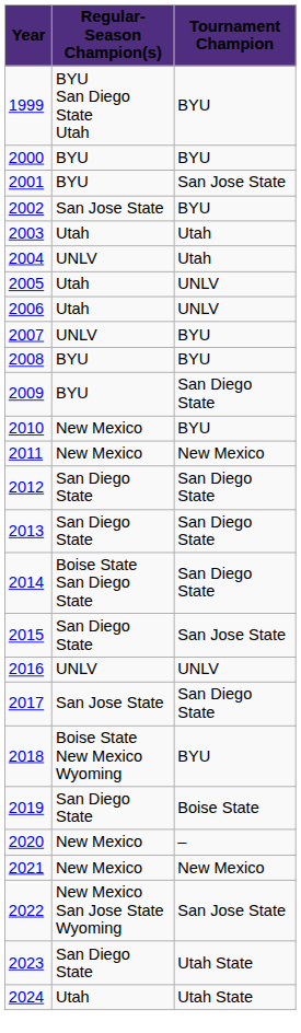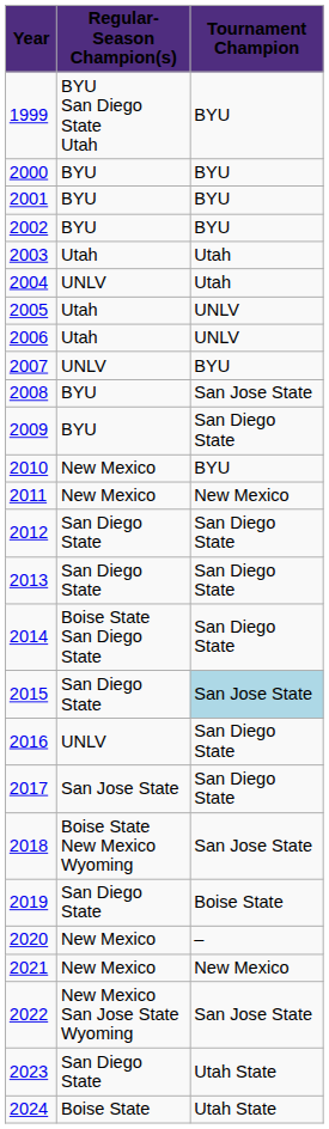 <table class="wikitable">
 <tr>
 <th style="background:#4F2D7F;" scope="col" width="40px"><span> Year</span></th>
 <th style="background:#4F2D7F;" scope="col" width="115px"><span> Regular-Season Champion(s)</span></th>
 <th style="background:#4F2D7F;" scope="col" width="115px"><span> Tournament Champion</span></th>
 </tr>
 <tr>
 <td><a href='#'>1999</a></td>
 <td>BYU<br>San Diego State <br>Utah</td>
 <td>BYU</td>
 </tr>
 <tr>
 <td><a href='#'>2000</a></td>
 <td>BYU</td>
 <td>BYU</td>
 </tr>
 <tr>
 <td><a href='#'>2001</a></td>
 <td>BYU</td>
-<td>San Jose State</td>
+<td>BYU</td>
 </tr>
 <tr>
 <td><a href='#'>2002</a></td>
-<td>San Jose State</td>
+<td>BYU</td>
 <td>BYU</td>
 </tr>
 <tr>
 <td><a href='#'>2003</a></td>
 <td>Utah</td>
 <td>Utah</td>
 </tr>
 <tr>
 <td><a href='#'>2004</a></td>
 <td>UNLV</td>
 <td>Utah</td>
 </tr>
 <tr>
 <td><a href='#'>2005</a></td>
 <td>Utah</td>
 <td>UNLV</td>
 </tr>
 <tr>
 <td><a href='#'>2006</a></td>
 <td>Utah</td>
 <td>UNLV</td>
 </tr>
 <tr>
 <td><a href='#'>2007</a></td>
 <td>UNLV</td>
 <td>BYU</td>
 </tr>
 <tr>
 <td><a href='#'>2008</a></td>
 <td>BYU</td>
-<td>BYU</td>
+<td>San Jose State</td>
 </tr>
 <tr>
 <td><a href='#'>2009</a></td>
 <td>BYU</td>
 <td>San Diego State</td>
 </tr>
 <tr>
 <td><a href='#'>2010</a></td>
 <td>New Mexico</td>
 <td>BYU</td>
 </tr>
 <tr>
 <td><a href='#'>2011</a></td>
 <td>New Mexico</td>
 <td>New Mexico</td>
 </tr>
 <tr>
 <td><a href='#'>2012</a></td>
 <td>San Diego State</td>
 <td>San Diego State</td>
 </tr>
 <tr>
 <td><a href='#'>2013</a></td>
 <td>San Diego State</td>
 <td>San Diego State</td>
 </tr>
 <tr>
 <td><a href='#'>2014</a></td>
 <td>Boise State<br>San Diego State</td>
 <td>San Diego State</td>
 </tr>
 <tr>
 <td><a href='#'>2015</a></td>
 <td>San Diego State</td>
-<td>San Jose State</td>
+<td style="background: lightblue;">San Jose State</td>
 </tr>
 <tr>
 <td><a href='#'>2016</a></td>
 <td>UNLV</td>
-<td>UNLV</td>
+<td>San Diego State</td>
 </tr>
 <tr>
 <td><a href='#'>2017</a></td>
 <td>San Jose State</td>
 <td>San Diego State</td>
 </tr>
 <tr>
 <td><a href='#'>2018</a></td>
 <td>Boise State<br>New Mexico<br>Wyoming</td>
-<td>BYU</td>
+<td>San Jose State</td>
 </tr>
 <tr>
 <td><a href='#'>2019</a></td>
 <td>San Diego State</td>
 <td>Boise State</td>
 </tr>
 <tr>
 <td><a href='#'>2020</a></td>
 <td>New Mexico</td>
 <td>–</td>
 </tr>
 <tr>
 <td><a href='#'>2021</a></td>
 <td>New Mexico</td>
 <td>New Mexico</td>
 </tr>
 <tr>
 <td><a href='#'>2022</a></td>
 <td>New Mexico<br>San Jose State<br>Wyoming</td>
 <td>San Jose State</td>
 </tr>
 <tr>
 <td><a href='#'>2023</a></td>
 <td>San Diego State</td>
 <td>Utah State</td>
 </tr>
 <tr>
 <td><a href='#'>2024</a></td>
-<td>Utah</td>
+<td>Boise State</td>
 <td>Utah State</td>
 </tr>
 </table>
